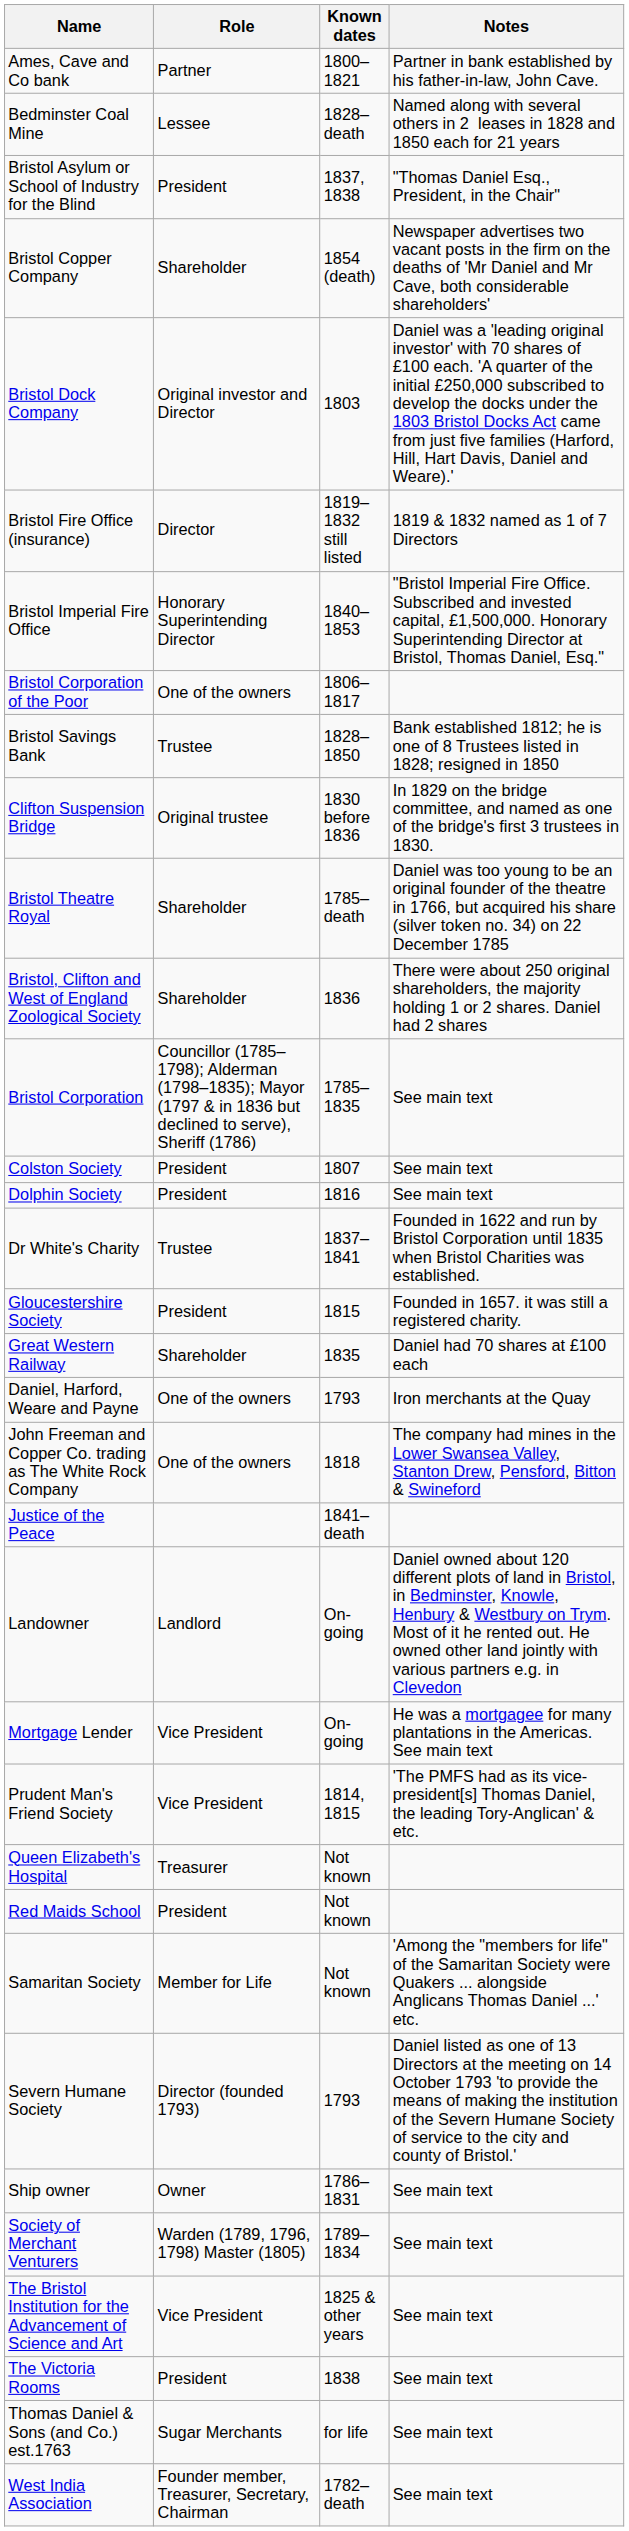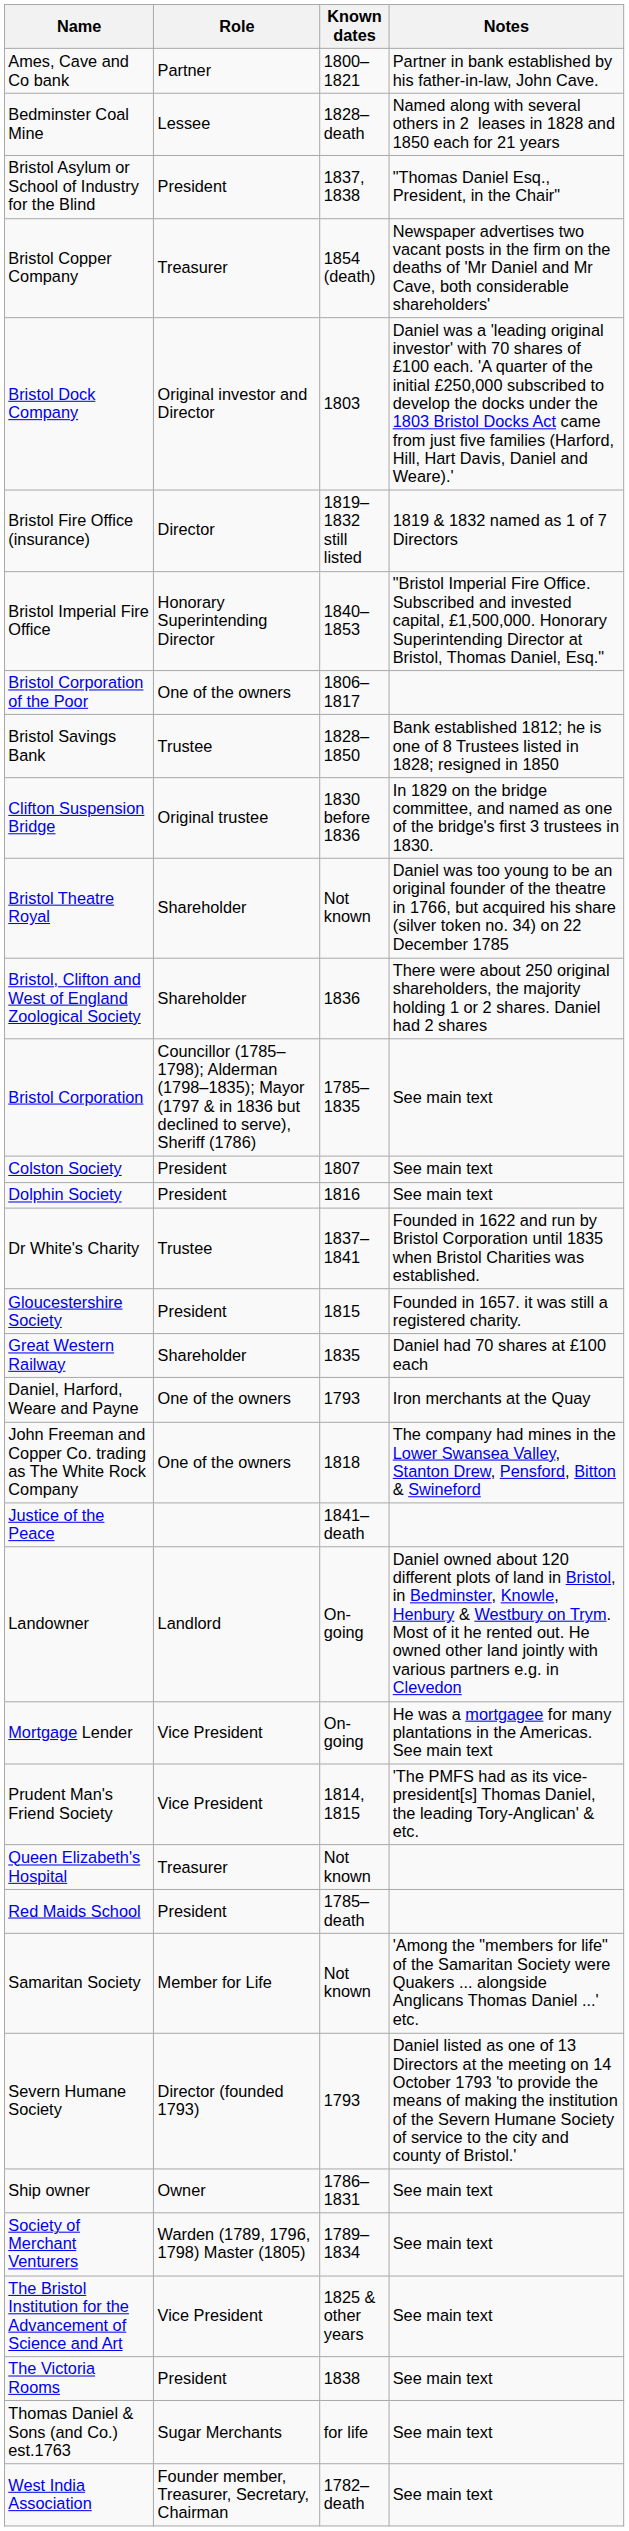 <table class="wikitable sortable mw-collapsible">
 <tr>
 <th>Name</th>
 <th>Role</th>
 <th>Known dates</th>
 <th>Notes</th>
 </tr>
 <tr>
 <td>Ames, Cave and Co bank</td>
 <td>Partner</td>
 <td>1800–1821</td>
 <td>Partner in bank established by his father-in-law, John Cave.</td>
 </tr>
 <tr>
 <td>Bedminster Coal Mine</td>
 <td>Lessee</td>
 <td>1828–death</td>
 <td>Named along with several others in 2  leases in 1828 and 1850 each for 21 years</td>
 </tr>
 <tr>
 <td>Bristol Asylum or School of Industry for the Blind</td>
 <td>President</td>
 <td>1837, 1838</td>
 <td>"Thomas Daniel Esq., President, in the Chair"</td>
 </tr>
 <tr>
 <td>Bristol Copper Company</td>
-<td>Shareholder</td>
+<td>Treasurer</td>
 <td>1854 (death)</td>
 <td>Newspaper advertises two vacant posts in the firm on the deaths of 'Mr Daniel and Mr Cave, both considerable shareholders'</td>
 </tr>
 <tr>
 <td><a href='#'>Bristol Dock Company</a></td>
 <td>Original investor and Director</td>
 <td>1803</td>
 <td>Daniel was a 'leading original investor' with 70 shares of £100 each. 'A quarter of the initial £250,000 subscribed to develop the docks under the <a href='#'>1803 Bristol Docks Act</a> came from just five families (Harford, Hill, Hart Davis, Daniel and Weare).'</td>
 </tr>
 <tr>
 <td>Bristol Fire Office (insurance)</td>
 <td>Director</td>
 <td>1819–1832 still listed</td>
 <td>1819 & 1832 named as 1 of 7 Directors</td>
 </tr>
 <tr>
 <td>Bristol Imperial Fire Office</td>
 <td>Honorary Superintending Director</td>
 <td>1840–1853</td>
 <td>"Bristol Imperial Fire Office. Subscribed and invested capital, £1,500,000. Honorary Superintending Director at Bristol, Thomas Daniel, Esq."</td>
 </tr>
 <tr>
 <td><a href='#'>Bristol Corporation of the Poor</a></td>
 <td>One of the owners</td>
 <td>1806–1817</td>
 <td></td>
 </tr>
 <tr>
 <td>Bristol Savings Bank</td>
 <td>Trustee</td>
 <td>1828–1850</td>
 <td>Bank established 1812; he is one of 8 Trustees listed in 1828; resigned in 1850</td>
 </tr>
 <tr>
 <td><a href='#'>Clifton Suspension Bridge</a></td>
 <td>Original trustee</td>
 <td>1830 before 1836</td>
 <td>In 1829 on the bridge committee, and named as one of the bridge's first 3 trustees in 1830.</td>
 </tr>
 <tr>
 <td><a href='#'>Bristol Theatre Royal</a></td>
 <td>Shareholder</td>
-<td>1785–death</td>
+<td>Not known</td>
 <td>Daniel was too young to be an original founder of the theatre in 1766, but acquired his share (silver token no. 34) on 22 December 1785</td>
 </tr>
 <tr>
 <td><a href='#'>Bristol, Clifton and West of England Zoological Society</a></td>
 <td>Shareholder</td>
 <td>1836</td>
 <td>There were about 250 original shareholders, the majority holding 1 or 2 shares. Daniel had 2 shares</td>
 </tr>
 <tr>
 <td><a href='#'>Bristol Corporation</a></td>
 <td>Councillor (1785–1798); Alderman (1798–1835); Mayor (1797 & in 1836 but declined to serve), Sheriff (1786)</td>
 <td>1785–1835</td>
 <td>See main text</td>
 </tr>
 <tr>
 <td><a href='#'>Colston Society</a></td>
 <td>President</td>
 <td>1807</td>
 <td>See main text</td>
 </tr>
 <tr>
 <td><a href='#'>Dolphin Society</a></td>
 <td>President</td>
 <td>1816</td>
 <td>See main text</td>
 </tr>
 <tr>
 <td>Dr White's Charity</td>
 <td>Trustee</td>
 <td>1837–1841</td>
 <td>Founded in 1622 and run by Bristol Corporation until 1835 when Bristol Charities was established.</td>
 </tr>
 <tr>
 <td><a href='#'>Gloucestershire Society</a></td>
 <td>President</td>
 <td>1815</td>
 <td>Founded in 1657.  it was still a registered charity.</td>
 </tr>
 <tr>
 <td><a href='#'>Great Western Railway</a></td>
 <td>Shareholder</td>
 <td>1835</td>
 <td>Daniel had 70 shares at £100 each</td>
 </tr>
 <tr>
 <td>Daniel, Harford, Weare and Payne</td>
 <td>One of the owners</td>
 <td>1793</td>
 <td>Iron merchants at the Quay</td>
 </tr>
 <tr>
 <td>John Freeman and Copper Co. trading as The White Rock Company</td>
 <td>One of the owners</td>
 <td>1818</td>
 <td>The company had mines in the <a href='#'>Lower Swansea Valley</a>, <a href='#'>Stanton Drew</a>, <a href='#'>Pensford</a>, <a href='#'>Bitton</a> & <a href='#'>Swineford</a></td>
 </tr>
 <tr>
 <td><a href='#'>Justice of the Peace</a></td>
 <td></td>
 <td>1841–death</td>
 <td></td>
 </tr>
 <tr>
 <td>Landowner</td>
 <td>Landlord</td>
 <td>On-going</td>
 <td>Daniel owned about 120 different plots of land in <a href='#'>Bristol</a>, in <a href='#'>Bedminster</a>, <a href='#'>Knowle</a>, <a href='#'>Henbury</a> & <a href='#'>Westbury on Trym</a>. Most of it he rented out. He owned other land jointly with various partners e.g. in <a href='#'>Clevedon</a></td>
 </tr>
 <tr>
 <td><a href='#'>Mortgage</a> Lender</td>
 <td>Vice President</td>
 <td>On-going</td>
 <td>He was a <a href='#'>mortgagee</a> for many plantations in the Americas. See main text</td>
 </tr>
 <tr>
 <td>Prudent Man's Friend Society</td>
 <td>Vice President</td>
 <td>1814, 1815</td>
 <td>'The PMFS had as its vice-president[s] Thomas Daniel, the leading Tory-Anglican' & etc.</td>
 </tr>
 <tr>
 <td><a href='#'>Queen Elizabeth's Hospital</a></td>
 <td>Treasurer</td>
 <td>Not known</td>
 <td></td>
 </tr>
 <tr>
 <td><a href='#'>Red Maids School</a></td>
 <td>President</td>
-<td>Not known</td>
+<td>1785–death</td>
 <td></td>
 </tr>
 <tr>
 <td>Samaritan Society</td>
 <td>Member for Life</td>
 <td>Not known</td>
 <td>'Among the "members for life" of the Samaritan Society were Quakers ... alongside Anglicans Thomas Daniel ...' etc.</td>
 </tr>
 <tr>
 <td>Severn Humane Society</td>
 <td>Director (founded 1793)</td>
 <td>1793</td>
 <td>Daniel listed as one of 13 Directors at the meeting on 14 October 1793 'to provide the means of making the institution of the Severn Humane Society of service to the city and county of Bristol.'</td>
 </tr>
 <tr>
 <td>Ship owner</td>
 <td>Owner</td>
 <td>1786–1831</td>
 <td>See main text</td>
 </tr>
 <tr>
 <td><a href='#'>Society of Merchant Venturers</a></td>
 <td>Warden (1789, 1796, 1798) Master (1805)</td>
 <td>1789–1834</td>
 <td>See main text</td>
 </tr>
 <tr>
 <td><a href='#'>The Bristol Institution for the Advancement of Science and Art</a></td>
 <td>Vice President</td>
 <td>1825 & other years</td>
 <td>See main text</td>
 </tr>
 <tr>
 <td><a href='#'>The Victoria Rooms</a></td>
 <td>President</td>
 <td>1838</td>
 <td>See main text</td>
 </tr>
 <tr>
 <td>Thomas Daniel & Sons (and Co.) est.1763</td>
 <td>Sugar Merchants</td>
 <td>for life</td>
 <td>See main text</td>
 </tr>
 <tr>
 <td><a href='#'>West India Association</a></td>
 <td>Founder member, Treasurer, Secretary, Chairman</td>
 <td>1782–death</td>
 <td>See main text</td>
 </tr>
 </table>
